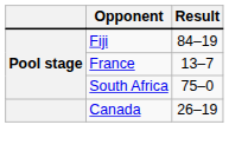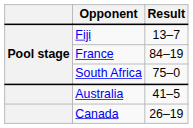 <table class="wikitable plainrowheaders" style="text-align:center;margin-left:1em;float:right;clear:right;min-width:226px">
 <tr>
 <th scope="col"></th>
 <th scope="col">Opponent</th>
 <th scope="col">Result</th>
 </tr>
 <tr style="border-top: 2px solid black;">
 <th scope="row" rowspan="3">Pool stage</th>
 <td align="left"><a href='#'>Fiji</a></td>
-<td>84–19</td>
+<td>13–7</td>
 </tr>
 <tr>
 <td align="left"><a href='#'>France</a></td>
-<td>13–7</td>
+<td>84–19</td>
 </tr>
 <tr>
 <td align="left"><a href='#'>South Africa</a></td>
 <td>75–0</td>
+</tr>
+<tr style="border-top: 2px solid black;">
+<th scope="row"></th>
+<td align="left"><a href='#'>Australia</a></td>
+<td>41–5</td>
 </tr>
 <tr>
 <th scope="row"></th>
 <td align="left"><a href='#'>Canada</a></td>
 <td>26–19</td>
 </tr>
 </table>
